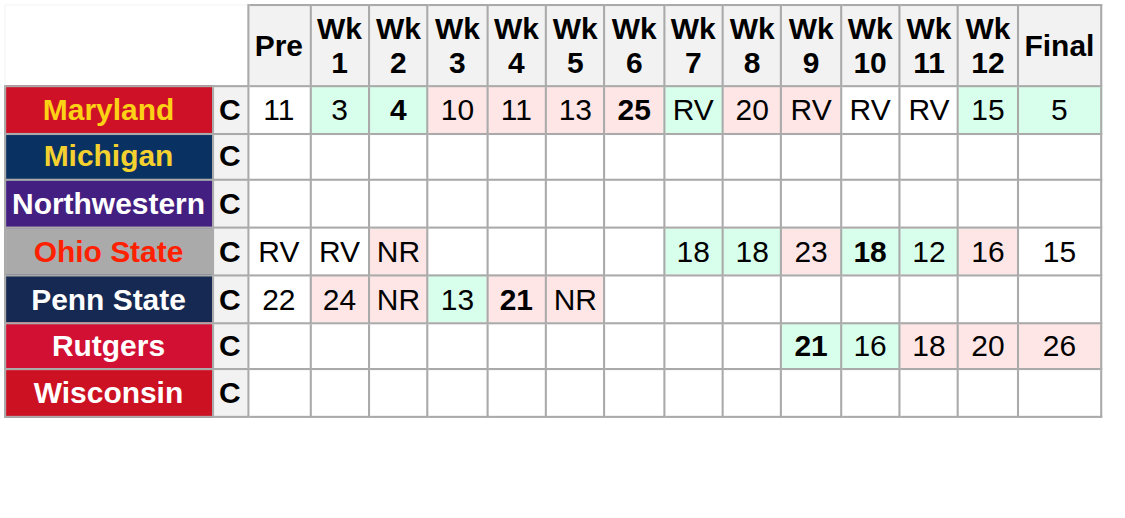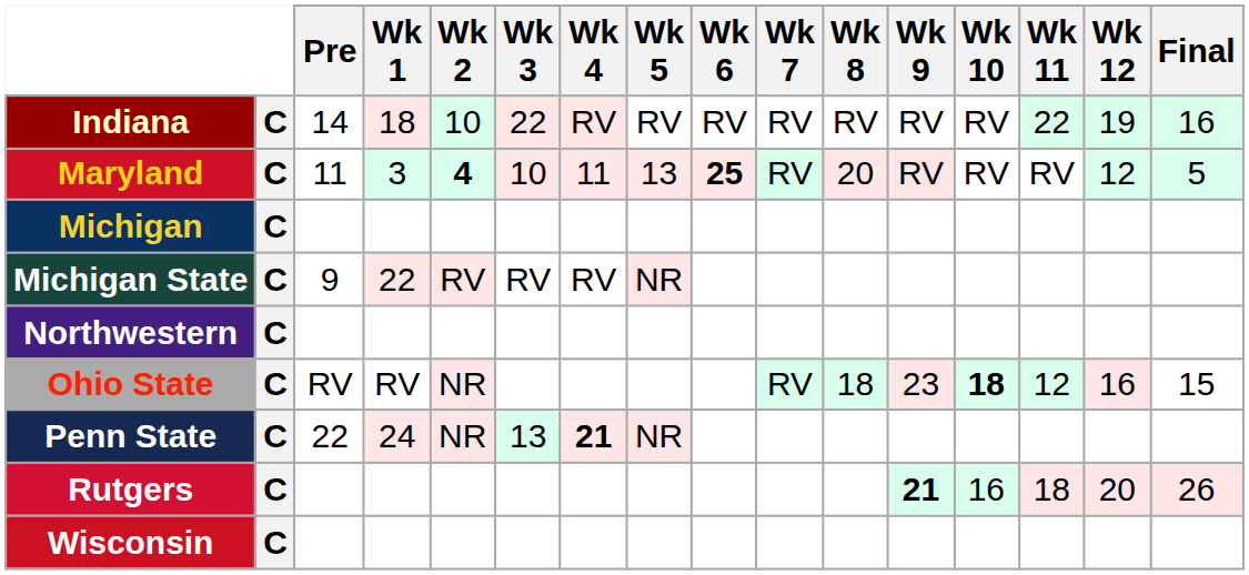 <table class="wikitable" style="white-space:nowrap;font-size:90%;">
 <tr>
 <th colspan=2 style="background:white; border-top-style:hidden; border-left-style:hidden;"> </th>
 <th>Pre</th>
 <th>Wk<br>1</th>
 <th>Wk<br>2</th>
 <th>Wk<br>3</th>
 <th>Wk<br>4</th>
 <th>Wk<br>5</th>
 <th>Wk<br>6</th>
 <th>Wk<br>7</th>
 <th>Wk<br>8</th>
 <th>Wk<br>9</th>
 <th>Wk<br>10</th>
 <th>Wk<br>11</th>
 <th>Wk<br>12</th>
 <th>Final</th>
 </tr>
 <tr style="text-align:center;">
+<th style="background:#990000; color:#FFFFCC;">Indiana</th>
+<th>C</th>
+<td style="background:#FFF;"> 14</td>
+<td style="background:#FFE6E6;"> 18</td>
+<td style="background:#D8FFEB;"> 10</td>
+<td style="background:#FFE6E6;"> 22</td>
+<td style="background:#FFE6E6;"> RV</td>
+<td style="background:#FFF;"> RV</td>
+<td style="background:#FFF;"> RV</td>
+<td style="background:#FFF;"> RV</td>
+<td style="background:#FFF;"> RV</td>
+<td style="background:#FFF;"> RV</td>
+<td style="background:#FFF;"> RV</td>
+<td style="background:#D8FFEB;"> 22</td>
+<td style="background:#D8FFEB;"> 19</td>
+<td style="background:#D8FFEB;"> 16</td>
+</tr>
+<tr style="text-align:center;">
 <th style="background:#CE1126; color:#FCD116;">Maryland</th>
 <th>C</th>
 <td style="background:#FFF;"> 11</td>
 <td style="background:#D8FFEB;"> 3</td>
 <td style="background:#D8FFEB;"><strong> 4</strong></td>
 <td style="background:#FFE6E6;"> 10</td>
 <td style="background:#FFE6E6;"> 11</td>
 <td style="background:#FFE6E6;"> 13</td>
 <td style="background:#FFE6E6;"><strong> 25</strong></td>
 <td style="background:#D8FFEB;"> RV</td>
 <td style="background:#FFE6E6;"> 20</td>
 <td style="background:#FFE6E6;"> RV</td>
 <td style="background:#FFF;"> RV</td>
 <td style="background:#FFF;"> RV</td>
-<td style="background:#D8FFEB;"> 15</td>
+<td style="background:#D8FFEB;"> 12</td>
 <td style="background:#D8FFEB;"> 5</td>
 </tr>
 <tr style="text-align:center;">
 <th style="background:#093161; color:#F5D130;">Michigan</th>
 <th>C</th>
 <td style="background:#FFF;"></td>
 <td style="background:#FFF;"></td>
 <td style="background:#FFF;"></td>
 <td style="background:#FFF;"></td>
 <td style="background:#FFF;"></td>
 <td style="background:#FFF;"></td>
+<td style="background:#FFF;"></td>
+<td style="background:#FFF;"></td>
+<td style="background:#FFF;"></td>
+<td style="background:#FFF;"></td>
+<td style="background:#FFF;"></td>
+<td style="background:#FFF;"></td>
+<td style="background:#FFF;"></td>
+<td style="background:#FFF;"></td>
+</tr>
+<tr style="text-align:center;">
+<th style="background:#18453B; color:white;">Michigan State</th>
+<th>C</th>
+<td style="background:#FFF;"> 9</td>
+<td style="background:#FFE6E6;"> 22</td>
+<td style="background:#FFE6E6;"> RV</td>
+<td style="background:#FFF;"> RV</td>
+<td style="background:#FFF;"> RV</td>
+<td style="background:#FFE6E6;"> NR</td>
 <td style="background:#FFF;"></td>
 <td style="background:#FFF;"></td>
 <td style="background:#FFF;"></td>
 <td style="background:#FFF;"></td>
 <td style="background:#FFF;"></td>
 <td style="background:#FFF;"></td>
 <td style="background:#FFF;"></td>
 <td style="background:#FFF;"></td>
 </tr>
 <tr style="text-align:center;">
 <th style="background:#431F81; color:white;">Northwestern</th>
 <th>C</th>
 <td style="background:#FFF;"></td>
 <td style="background:#FFF;"></td>
 <td style="background:#FFF;"></td>
 <td style="background:#FFF;"></td>
 <td style="background:#FFF;"></td>
 <td style="background:#FFF;"></td>
 <td style="background:#FFF;"></td>
 <td style="background:#FFF;"></td>
 <td style="background:#FFF;"></td>
 <td style="background:#FFF;"></td>
 <td style="background:#FFF;"></td>
 <td style="background:#FFF;"></td>
 <td style="background:#FFF;"></td>
 <td style="background:#FFF;"></td>
 </tr>
 <tr style="text-align:center;">
 <th style="background:#AAAAAA; color:#FF2000;">Ohio State</th>
 <th>C</th>
 <td style="background:#FFF;"> RV</td>
 <td style="background:#FFF;"> RV</td>
 <td style="background:#FFE6E6;"> NR</td>
 <td style="background:#FFF;"></td>
 <td style="background:#FFF;"></td>
 <td style="background:#FFF;"></td>
 <td style="background:#FFF;"></td>
-<td style="background:#D8FFEB;"> 18</td>
+<td style="background:#D8FFEB;"> RV</td>
 <td style="background:#D8FFEB;"> 18</td>
 <td style="background:#FFE6E6;"> 23</td>
 <td style="background:#D8FFEB;"><strong> 18</strong></td>
 <td style="background:#D8FFEB;"> 12</td>
 <td style="background:#FFE6E6;"> 16</td>
 <td style="background:#FFF;"> 15</td>
 </tr>
 <tr style="text-align:center;">
 <th style="background:#162952; color:white;">Penn State</th>
 <th>C</th>
 <td style="background:#FFF;"> 22</td>
 <td style="background:#FFE6E6;"> 24</td>
 <td style="background:#FFE6E6;"> NR</td>
 <td style="background:#D8FFEB;"> 13</td>
 <td style="background:#FFE6E6;"><strong> 21</strong></td>
 <td style="background:#FFE6E6;"> NR</td>
 <td style="background:#FFF;"></td>
 <td style="background:#FFF;"></td>
 <td style="background:#FFF;"></td>
 <td style="background:#FFF;"></td>
 <td style="background:#FFF;"></td>
 <td style="background:#FFF;"></td>
 <td style="background:#FFF;"></td>
 <td style="background:#FFF;"></td>
 </tr>
 <tr style="text-align:center;">
 <th style="background:#D21034; color:#FFFFFF;">Rutgers</th>
 <th>C</th>
 <td style="background:#FFF;"></td>
 <td style="background:#FFF;"></td>
 <td style="background:#FFF;"></td>
 <td style="background:#FFF;"></td>
 <td style="background:#FFF;"></td>
 <td style="background:#FFF;"></td>
 <td style="background:#FFF;"></td>
 <td style="background:#FFF;"></td>
 <td style="background:#FFF;"></td>
 <td style="background:#D8FFEB;"><strong> 21</strong></td>
 <td style="background:#D8FFEB;"> 16</td>
 <td style="background:#FFE6E6;"> 18</td>
 <td style="background:#FFE6E6;"> 20</td>
 <td style="background:#FFE6E6;"> 26</td>
 </tr>
 <tr style="text-align:center;">
 <th style="background:#CC1122; color:white;">Wisconsin</th>
 <th>C</th>
 <td style="background:#FFF;"></td>
 <td style="background:#FFF;"></td>
 <td style="background:#FFF;"></td>
 <td style="background:#FFF;"></td>
 <td style="background:#FFF;"></td>
 <td style="background:#FFF;"></td>
 <td style="background:#FFF;"></td>
 <td style="background:#FFF;"></td>
 <td style="background:#FFF;"></td>
 <td style="background:#FFF;"></td>
 <td style="background:#FFF;"></td>
 <td style="background:#FFF;"></td>
 <td style="background:#FFF;"></td>
 <td style="background:#FFF;"></td>
 </tr>
 </table>
